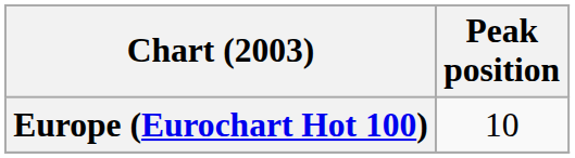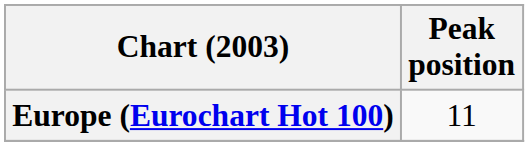 <table class="wikitable sortable plainrowheaders" style="text-align:center">
 <tr>
 <th scope="col">Chart (2003)</th>
 <th scope="col">Peak<br>position</th>
 </tr>
 <tr>
 <th scope="row">Europe (<a href='#'>Eurochart Hot 100</a>)</th>
-<td>10</td>
+<td>11</td>
 </tr>
 <tr>
 </tr>
 <tr>
 </tr>
 <tr>
 </tr>
 </table>
